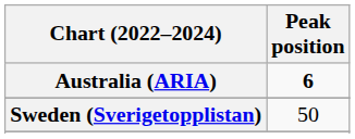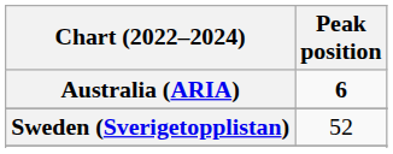 <table class="wikitable sortable plainrowheaders" style="text-align:center">
 <tr>
 <th scope="col">Chart (2022–2024)</th>
 <th scope="col">Peak<br>position</th>
 </tr>
 <tr>
 <th scope="row">Australia (<a href='#'>ARIA</a>)</th>
 <td><strong>6</strong></td>
 </tr>
 <tr>
 </tr>
 <tr>
 </tr>
 <tr>
 </tr>
 <tr>
 </tr>
 <tr>
 </tr>
 <tr>
 <th scope="row">Sweden (<a href='#'>Sverigetopplistan</a>)</th>
-<td>50</td>
+<td>52</td>
 </tr>
 <tr>
 </tr>
 <tr>
 </tr>
 <tr>
 </tr>
 <tr>
 </tr>
 <tr>
 </tr>
 </table>
